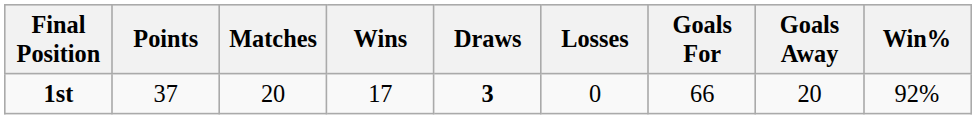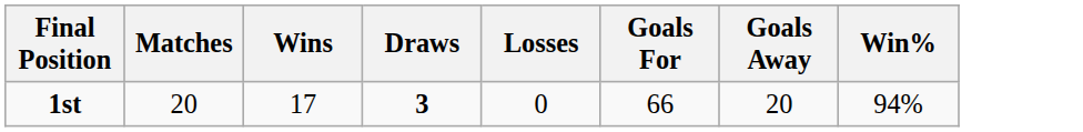 <table class="wikitable" style="font-size: 95%; text-align: center;">
 <tr>
 <th width=60>Final Position</th>
-<th width=60>Points</th>
 <th width=60>Matches</th>
 <th width=60>Wins</th>
 <th width=60>Draws</th>
 <th width=60>Losses</th>
 <th width=60>Goals For</th>
 <th width=60>Goals Away</th>
 <th width=60>Win%</th>
 </tr>
 <tr>
 <td><strong>1st</strong></td>
-<td>37</td>
 <td>20</td>
 <td>17</td>
 <td><strong>3</strong></td>
 <td>0</td>
 <td>66</td>
 <td>20</td>
-<td>92%</td>
+<td>94%</td>
 </tr>
 </table>
